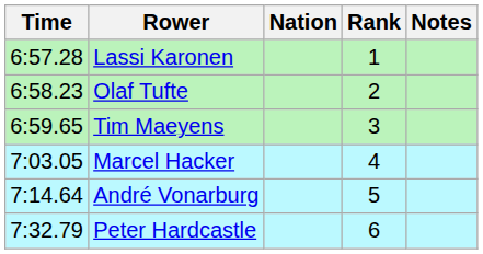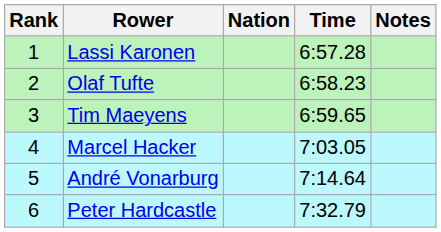 <table class="wikitable sortable" style="text-align:center">
 <tr>
-<th>Time</th>
+<th>Rank</th>
 <th>Rower</th>
 <th>Nation</th>
-<th>Rank</th>
+<th>Time</th>
 <th>Notes</th>
 </tr>
 <tr bgcolor=bbf3bb>
-<td>6:57.28</td>
+<td>1</td>
 <td align=left><a href='#'>Lassi Karonen</a></td>
 <td align=left></td>
-<td>1</td>
+<td>6:57.28</td>
 <td></td>
 </tr>
 <tr bgcolor=bbf3bb>
-<td>6:58.23</td>
+<td>2</td>
 <td align=left><a href='#'>Olaf Tufte</a></td>
 <td align=left></td>
-<td>2</td>
+<td>6:58.23</td>
 <td></td>
 </tr>
 <tr bgcolor=bbf3bb>
-<td>6:59.65</td>
+<td>3</td>
 <td align=left><a href='#'>Tim Maeyens</a></td>
 <td align=left></td>
-<td>3</td>
+<td>6:59.65</td>
 <td></td>
 </tr>
 <tr bgcolor=bbf9ff>
-<td>7:03.05</td>
+<td>4</td>
 <td align=left><a href='#'>Marcel Hacker</a></td>
 <td align=left></td>
-<td>4</td>
+<td>7:03.05</td>
 <td></td>
 </tr>
 <tr bgcolor=bbf9ff>
-<td>7:14.64</td>
+<td>5</td>
 <td align=left><a href='#'>André Vonarburg</a></td>
 <td align=left></td>
-<td>5</td>
+<td>7:14.64</td>
 <td></td>
 </tr>
 <tr bgcolor=bbf9ff>
-<td>7:32.79</td>
+<td>6</td>
 <td align=left><a href='#'>Peter Hardcastle</a></td>
 <td align=left></td>
-<td>6</td>
+<td>7:32.79</td>
 <td></td>
 </tr>
 </table>
